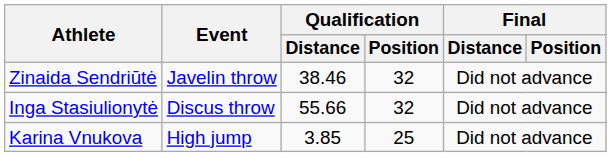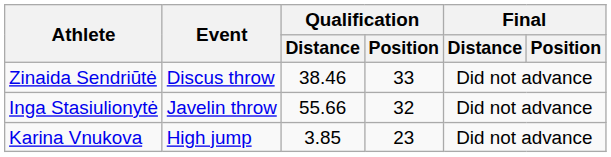 <table class=wikitable style="font-size:90%">
 <tr>
 <th rowspan="2">Athlete</th>
 <th rowspan="2">Event</th>
 <th colspan="2">Qualification</th>
 <th colspan="2">Final</th>
 </tr>
 <tr style="font-size:95%">
 <th>Distance</th>
 <th>Position</th>
 <th>Distance</th>
 <th>Position</th>
 </tr>
 <tr align=center>
 <td align=left><a href='#'>Zinaida Sendriūtė</a></td>
-<td align=left><a href='#'>Javelin throw</a></td>
+<td align=left><a href='#'>Discus throw</a></td>
 <td>38.46</td>
-<td>32</td>
+<td>33</td>
 <td colspan=2>Did not advance</td>
 </tr>
 <tr align=center>
 <td align=left><a href='#'>Inga Stasiulionytė</a></td>
-<td align=left><a href='#'>Discus throw</a></td>
+<td align=left><a href='#'>Javelin throw</a></td>
 <td>55.66</td>
 <td>32</td>
 <td colspan=2>Did not advance</td>
 </tr>
 <tr align=center>
 <td align=left><a href='#'>Karina Vnukova</a></td>
 <td align=left><a href='#'>High jump</a></td>
 <td>3.85</td>
-<td>25</td>
+<td>23</td>
 <td colspan=2>Did not advance</td>
 </tr>
 </table>
